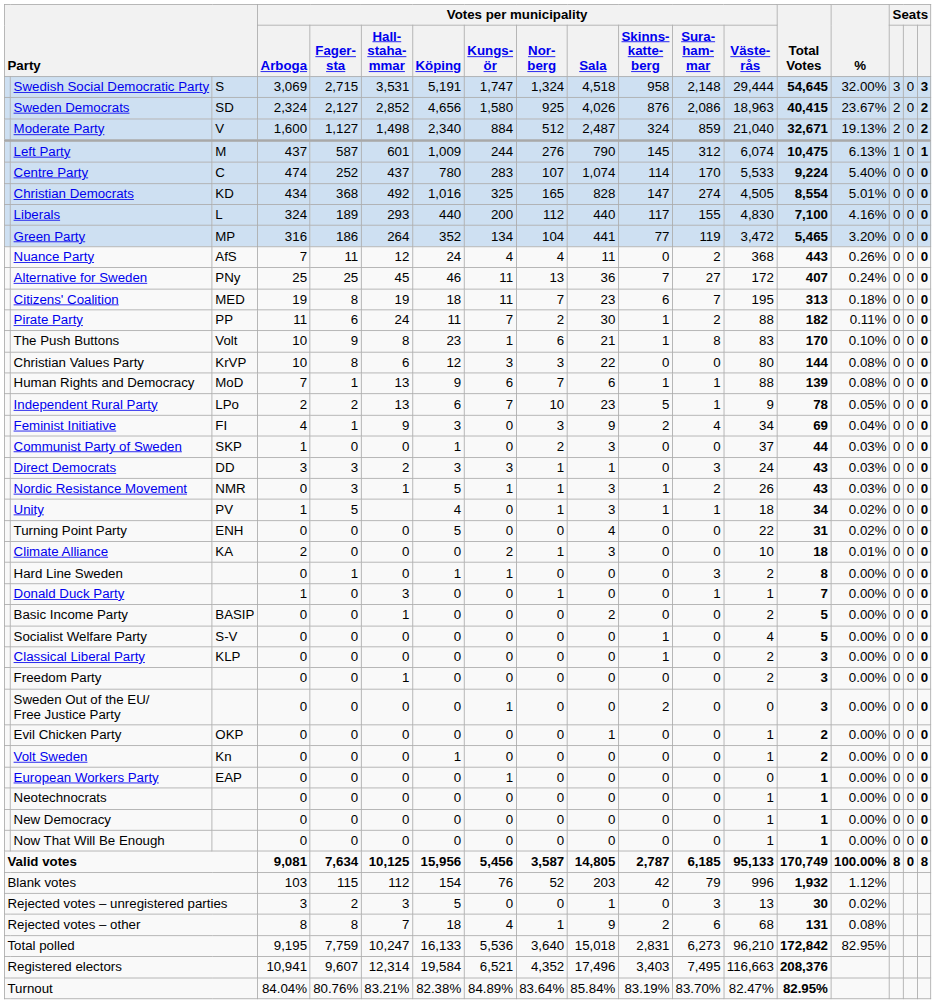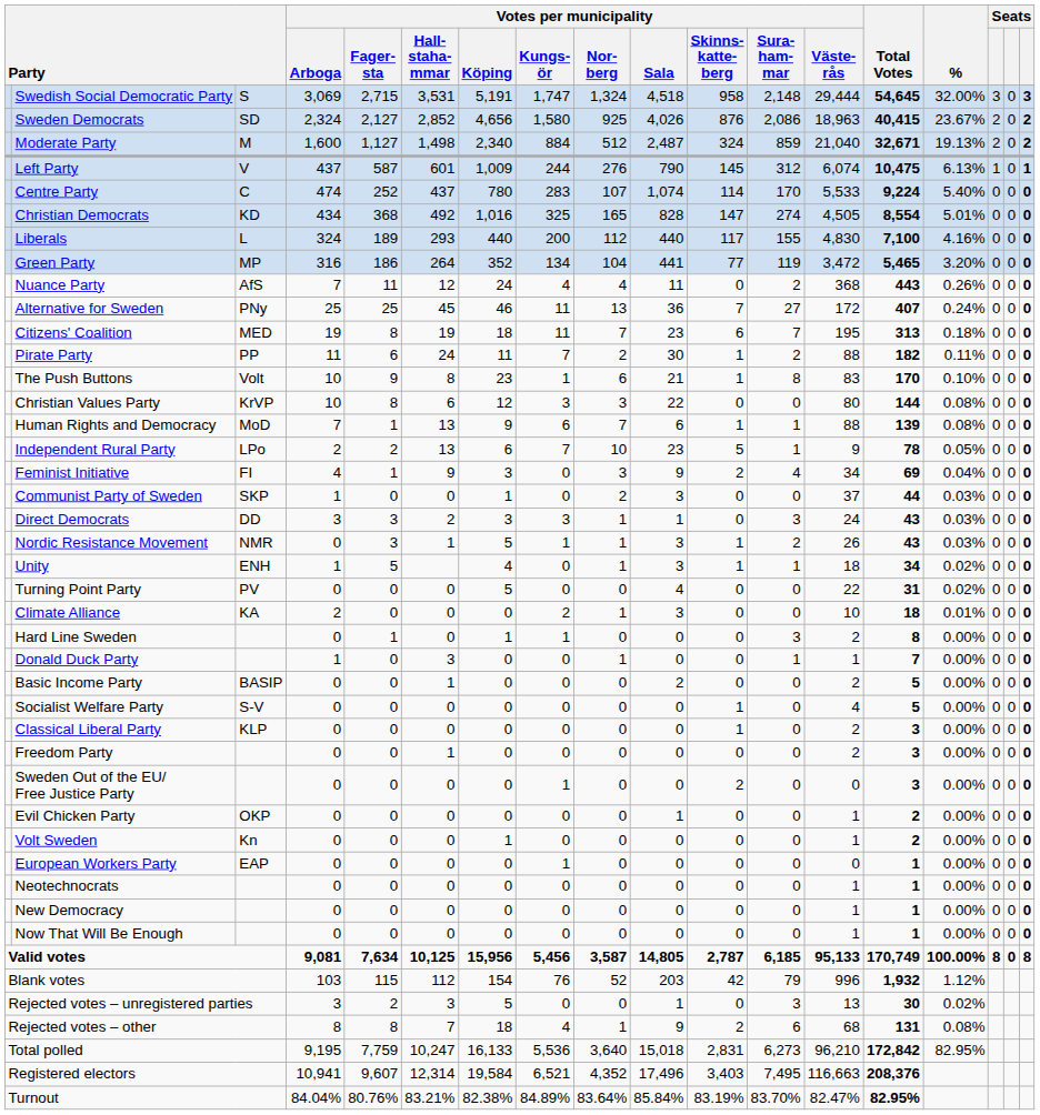 <table class="wikitable" border="1" style="text-align:right;">
 <tr>
 <th style="text-align:left;" valign=bottom rowspan=2 colspan=3>Party</th>
 <th colspan=10>Votes per municipality</th>
 <th align=center valign=bottom rowspan=2 width="50">Total Votes</th>
 <th align=center valign=bottom rowspan=2 width="50">%</th>
 <th colspan=3>Seats</th>
 </tr>
 <tr>
 <th align=center valign=bottom width="50"><a href='#'>Arboga</a></th>
 <th align=center valign=bottom width="50"><a href='#'>Fager- sta</a></th>
 <th align=center valign=bottom width="50"><a href='#'>Hall- staha- mmar</a></th>
 <th align=center valign=bottom width="50"><a href='#'>Köping</a></th>
 <th align=center valign=bottom width="50"><a href='#'>Kungs- ör</a></th>
 <th align=center valign=bottom width="50"><a href='#'>Nor- berg</a></th>
 <th align=center valign=bottom width="50"><a href='#'>Sala</a></th>
 <th align=center valign=bottom width="50"><a href='#'>Skinns- katte- berg</a></th>
 <th align=center valign=bottom width="50"><a href='#'>Sura- ham- mar</a></th>
 <th align=center valign=bottom width="50"><a href='#'>Väste- rås</a></th>
 <th align=center valign=bottom width="20"><small></small></th>
 <th align=center valign=bottom width="20"><small><a href='#'></a></small></th>
 <th align=center valign=bottom width="20"><small></small></th>
 </tr>
 <tr style="background:#CEE0F2;">
 <td></td>
 <td align=left style="white-space: nowrap;"><a href='#'>Swedish Social Democratic Party</a></td>
 <td align=left>S</td>
 <td>3,069</td>
 <td>2,715</td>
 <td>3,531</td>
 <td>5,191</td>
 <td>1,747</td>
 <td>1,324</td>
 <td>4,518</td>
 <td>958</td>
 <td>2,148</td>
 <td>29,444</td>
 <td><strong>54,645</strong></td>
 <td>32.00%</td>
 <td>3</td>
 <td>0</td>
 <td><strong>3</strong></td>
 </tr>
 <tr style="background:#CEE0F2;">
 <td></td>
 <td align=left><a href='#'>Sweden Democrats</a></td>
 <td align=left>SD</td>
 <td>2,324</td>
 <td>2,127</td>
 <td>2,852</td>
 <td>4,656</td>
 <td>1,580</td>
 <td>925</td>
 <td>4,026</td>
 <td>876</td>
 <td>2,086</td>
 <td>18,963</td>
 <td><strong>40,415</strong></td>
 <td>23.67%</td>
 <td>2</td>
 <td>0</td>
 <td><strong>2</strong></td>
 </tr>
 <tr style="background:#CEE0F2;">
 <td></td>
 <td align=left><a href='#'>Moderate Party</a></td>
-<td align=left>V</td>
+<td align=left>M</td>
 <td>1,600</td>
 <td>1,127</td>
 <td>1,498</td>
 <td>2,340</td>
 <td>884</td>
 <td>512</td>
 <td>2,487</td>
 <td>324</td>
 <td>859</td>
 <td>21,040</td>
 <td><strong>32,671</strong></td>
 <td>19.13%</td>
 <td>2</td>
 <td>0</td>
 <td><strong>2</strong></td>
 </tr>
 <tr style="background:#CEE0F2; border-top:3px solid darkgray;">
 <td></td>
 <td align=left><a href='#'>Left Party</a></td>
-<td align=left>M</td>
+<td align=left>V</td>
 <td>437</td>
 <td>587</td>
 <td>601</td>
 <td>1,009</td>
 <td>244</td>
 <td>276</td>
 <td>790</td>
 <td>145</td>
 <td>312</td>
 <td>6,074</td>
 <td><strong>10,475</strong></td>
 <td>6.13%</td>
 <td>1</td>
 <td>0</td>
 <td><strong>1</strong></td>
 </tr>
 <tr style="background:#CEE0F2;">
 <td></td>
 <td align=left><a href='#'>Centre Party</a></td>
 <td align=left>C</td>
 <td>474</td>
 <td>252</td>
 <td>437</td>
 <td>780</td>
 <td>283</td>
 <td>107</td>
 <td>1,074</td>
 <td>114</td>
 <td>170</td>
 <td>5,533</td>
 <td><strong>9,224</strong></td>
 <td>5.40%</td>
 <td>0</td>
 <td>0</td>
 <td><strong>0</strong></td>
 </tr>
 <tr style="background:#CEE0F2;">
 <td></td>
 <td align=left><a href='#'>Christian Democrats</a></td>
 <td align=left>KD</td>
 <td>434</td>
 <td>368</td>
 <td>492</td>
 <td>1,016</td>
 <td>325</td>
 <td>165</td>
 <td>828</td>
 <td>147</td>
 <td>274</td>
 <td>4,505</td>
 <td><strong>8,554</strong></td>
 <td>5.01%</td>
 <td>0</td>
 <td>0</td>
 <td><strong>0</strong></td>
 </tr>
 <tr style="background:#CEE0F2;">
 <td></td>
 <td align=left><a href='#'>Liberals</a></td>
 <td align=left>L</td>
 <td>324</td>
 <td>189</td>
 <td>293</td>
 <td>440</td>
 <td>200</td>
 <td>112</td>
 <td>440</td>
 <td>117</td>
 <td>155</td>
 <td>4,830</td>
 <td><strong>7,100</strong></td>
 <td>4.16%</td>
 <td>0</td>
 <td>0</td>
 <td><strong>0</strong></td>
 </tr>
 <tr style="background:#CEE0F2;">
 <td></td>
 <td align=left><a href='#'>Green Party</a></td>
 <td align=left>MP</td>
 <td>316</td>
 <td>186</td>
 <td>264</td>
 <td>352</td>
 <td>134</td>
 <td>104</td>
 <td>441</td>
 <td>77</td>
 <td>119</td>
 <td>3,472</td>
 <td><strong>5,465</strong></td>
 <td>3.20%</td>
 <td>0</td>
 <td>0</td>
 <td><strong>0</strong></td>
 </tr>
 <tr>
 <td></td>
 <td align=left><a href='#'>Nuance Party</a></td>
 <td align=left>AfS</td>
 <td>7</td>
 <td>11</td>
 <td>12</td>
 <td>24</td>
 <td>4</td>
 <td>4</td>
 <td>11</td>
 <td>0</td>
 <td>2</td>
 <td>368</td>
 <td><strong>443</strong></td>
 <td>0.26%</td>
 <td>0</td>
 <td>0</td>
 <td><strong>0</strong></td>
 </tr>
 <tr>
 <td></td>
 <td align=left><a href='#'>Alternative for Sweden</a></td>
 <td align=left>PNy</td>
 <td>25</td>
 <td>25</td>
 <td>45</td>
 <td>46</td>
 <td>11</td>
 <td>13</td>
 <td>36</td>
 <td>7</td>
 <td>27</td>
 <td>172</td>
 <td><strong>407</strong></td>
 <td>0.24%</td>
 <td>0</td>
 <td>0</td>
 <td><strong>0</strong></td>
 </tr>
 <tr>
 <td></td>
 <td align=left><a href='#'>Citizens' Coalition</a></td>
 <td align=left>MED</td>
 <td>19</td>
 <td>8</td>
 <td>19</td>
 <td>18</td>
 <td>11</td>
 <td>7</td>
 <td>23</td>
 <td>6</td>
 <td>7</td>
 <td>195</td>
 <td><strong>313</strong></td>
 <td>0.18%</td>
 <td>0</td>
 <td>0</td>
 <td><strong>0</strong></td>
 </tr>
 <tr>
 <td></td>
 <td align=left><a href='#'>Pirate Party</a></td>
 <td align=left>PP</td>
 <td>11</td>
 <td>6</td>
 <td>24</td>
 <td>11</td>
 <td>7</td>
 <td>2</td>
 <td>30</td>
 <td>1</td>
 <td>2</td>
 <td>88</td>
 <td><strong>182</strong></td>
 <td>0.11%</td>
 <td>0</td>
 <td>0</td>
 <td><strong>0</strong></td>
 </tr>
 <tr>
 <td></td>
 <td align=left>The Push Buttons</td>
 <td align=left>Volt</td>
 <td>10</td>
 <td>9</td>
 <td>8</td>
 <td>23</td>
 <td>1</td>
 <td>6</td>
 <td>21</td>
 <td>1</td>
 <td>8</td>
 <td>83</td>
 <td><strong>170</strong></td>
 <td>0.10%</td>
 <td>0</td>
 <td>0</td>
 <td><strong>0</strong></td>
 </tr>
 <tr>
 <td></td>
 <td align=left>Christian Values Party</td>
 <td align=left>KrVP</td>
 <td>10</td>
 <td>8</td>
 <td>6</td>
 <td>12</td>
 <td>3</td>
 <td>3</td>
 <td>22</td>
 <td>0</td>
 <td>0</td>
 <td>80</td>
 <td><strong>144</strong></td>
 <td>0.08%</td>
 <td>0</td>
 <td>0</td>
 <td><strong>0</strong></td>
 </tr>
 <tr>
 <td></td>
 <td align=left>Human Rights and Democracy</td>
 <td align=left>MoD</td>
 <td>7</td>
 <td>1</td>
 <td>13</td>
 <td>9</td>
 <td>6</td>
 <td>7</td>
 <td>6</td>
 <td>1</td>
 <td>1</td>
 <td>88</td>
 <td><strong>139</strong></td>
 <td>0.08%</td>
 <td>0</td>
 <td>0</td>
 <td><strong>0</strong></td>
 </tr>
 <tr>
 <td></td>
 <td align=left><a href='#'>Independent Rural Party</a></td>
 <td align=left>LPo</td>
 <td>2</td>
 <td>2</td>
 <td>13</td>
 <td>6</td>
 <td>7</td>
 <td>10</td>
 <td>23</td>
 <td>5</td>
 <td>1</td>
 <td>9</td>
 <td><strong>78</strong></td>
 <td>0.05%</td>
 <td>0</td>
 <td>0</td>
 <td><strong>0</strong></td>
 </tr>
 <tr>
 <td></td>
 <td align=left><a href='#'>Feminist Initiative</a></td>
 <td align=left>FI</td>
 <td>4</td>
 <td>1</td>
 <td>9</td>
 <td>3</td>
 <td>0</td>
 <td>3</td>
 <td>9</td>
 <td>2</td>
 <td>4</td>
 <td>34</td>
 <td><strong>69</strong></td>
 <td>0.04%</td>
 <td>0</td>
 <td>0</td>
 <td><strong>0</strong></td>
 </tr>
 <tr>
 <td></td>
 <td align=left><a href='#'>Communist Party of Sweden</a></td>
 <td align=left>SKP</td>
 <td>1</td>
 <td>0</td>
 <td>0</td>
 <td>1</td>
 <td>0</td>
 <td>2</td>
 <td>3</td>
 <td>0</td>
 <td>0</td>
 <td>37</td>
 <td><strong>44</strong></td>
 <td>0.03%</td>
 <td>0</td>
 <td>0</td>
 <td><strong>0</strong></td>
 </tr>
 <tr>
 <td></td>
 <td align=left><a href='#'>Direct Democrats</a></td>
 <td align=left>DD</td>
 <td>3</td>
 <td>3</td>
 <td>2</td>
 <td>3</td>
 <td>3</td>
 <td>1</td>
 <td>1</td>
 <td>0</td>
 <td>3</td>
 <td>24</td>
 <td><strong>43</strong></td>
 <td>0.03%</td>
 <td>0</td>
 <td>0</td>
 <td><strong>0</strong></td>
 </tr>
 <tr>
 <td></td>
 <td align=left><a href='#'>Nordic Resistance Movement</a></td>
 <td align=left>NMR</td>
 <td>0</td>
 <td>3</td>
 <td>1</td>
 <td>5</td>
 <td>1</td>
 <td>1</td>
 <td>3</td>
 <td>1</td>
 <td>2</td>
 <td>26</td>
 <td><strong>43</strong></td>
 <td>0.03%</td>
 <td>0</td>
 <td>0</td>
 <td><strong>0</strong></td>
 </tr>
 <tr>
 <td></td>
 <td align=left><a href='#'>Unity</a></td>
-<td align=left>PV</td>
+<td align=left>ENH</td>
 <td>1</td>
 <td>5</td>
 <td></td>
 <td>4</td>
 <td>0</td>
 <td>1</td>
 <td>3</td>
 <td>1</td>
 <td>1</td>
 <td>18</td>
 <td><strong>34</strong></td>
 <td>0.02%</td>
 <td>0</td>
 <td>0</td>
 <td><strong>0</strong></td>
 </tr>
 <tr>
 <td></td>
 <td align=left>Turning Point Party</td>
-<td align=left>ENH</td>
+<td align=left>PV</td>
 <td>0</td>
 <td>0</td>
 <td>0</td>
 <td>5</td>
 <td>0</td>
 <td>0</td>
 <td>4</td>
 <td>0</td>
 <td>0</td>
 <td>22</td>
 <td><strong>31</strong></td>
 <td>0.02%</td>
 <td>0</td>
 <td>0</td>
 <td><strong>0</strong></td>
 </tr>
 <tr>
 <td></td>
 <td align=left><a href='#'>Climate Alliance</a></td>
 <td align=left>KA</td>
 <td>2</td>
 <td>0</td>
 <td>0</td>
 <td>0</td>
 <td>2</td>
 <td>1</td>
 <td>3</td>
 <td>0</td>
 <td>0</td>
 <td>10</td>
 <td><strong>18</strong></td>
 <td>0.01%</td>
 <td>0</td>
 <td>0</td>
 <td><strong>0</strong></td>
 </tr>
 <tr>
 <td></td>
 <td align=left>Hard Line Sweden</td>
 <td align=left></td>
 <td>0</td>
 <td>1</td>
 <td>0</td>
 <td>1</td>
 <td>1</td>
 <td>0</td>
 <td>0</td>
 <td>0</td>
 <td>3</td>
 <td>2</td>
 <td><strong>8</strong></td>
 <td>0.00%</td>
 <td>0</td>
 <td>0</td>
 <td><strong>0</strong></td>
 </tr>
 <tr>
 <td></td>
 <td align=left><a href='#'>Donald Duck Party</a></td>
 <td align=left></td>
 <td>1</td>
 <td>0</td>
 <td>3</td>
 <td>0</td>
 <td>0</td>
 <td>1</td>
 <td>0</td>
 <td>0</td>
 <td>1</td>
 <td>1</td>
 <td><strong>7</strong></td>
 <td>0.00%</td>
 <td>0</td>
 <td>0</td>
 <td><strong>0</strong></td>
 </tr>
 <tr>
 <td></td>
 <td align=left>Basic Income Party</td>
 <td align=left>BASIP</td>
 <td>0</td>
 <td>0</td>
 <td>1</td>
 <td>0</td>
 <td>0</td>
 <td>0</td>
 <td>2</td>
 <td>0</td>
 <td>0</td>
 <td>2</td>
 <td><strong>5</strong></td>
 <td>0.00%</td>
 <td>0</td>
 <td>0</td>
 <td><strong>0</strong></td>
 </tr>
 <tr>
 <td></td>
 <td align=left>Socialist Welfare Party</td>
 <td align=left>S-V</td>
 <td>0</td>
 <td>0</td>
 <td>0</td>
 <td>0</td>
 <td>0</td>
 <td>0</td>
 <td>0</td>
 <td>1</td>
 <td>0</td>
 <td>4</td>
 <td><strong>5</strong></td>
 <td>0.00%</td>
 <td>0</td>
 <td>0</td>
 <td><strong>0</strong></td>
 </tr>
 <tr>
 <td></td>
 <td align=left><a href='#'>Classical Liberal Party</a></td>
 <td align=left>KLP</td>
 <td>0</td>
 <td>0</td>
 <td>0</td>
 <td>0</td>
 <td>0</td>
 <td>0</td>
 <td>0</td>
 <td>1</td>
 <td>0</td>
 <td>2</td>
 <td><strong>3</strong></td>
 <td>0.00%</td>
 <td>0</td>
 <td>0</td>
 <td><strong>0</strong></td>
 </tr>
 <tr>
 <td></td>
 <td align=left>Freedom Party</td>
 <td align=left></td>
 <td>0</td>
 <td>0</td>
 <td>1</td>
 <td>0</td>
 <td>0</td>
 <td>0</td>
 <td>0</td>
 <td>0</td>
 <td>0</td>
 <td>2</td>
 <td><strong>3</strong></td>
 <td>0.00%</td>
 <td>0</td>
 <td>0</td>
 <td><strong>0</strong></td>
 </tr>
 <tr>
 <td></td>
 <td align=left>Sweden Out of the EU/<br>Free Justice Party</td>
 <td align=left></td>
 <td>0</td>
 <td>0</td>
 <td>0</td>
 <td>0</td>
 <td>1</td>
 <td>0</td>
 <td>0</td>
 <td>2</td>
 <td>0</td>
 <td>0</td>
 <td><strong>3</strong></td>
 <td>0.00%</td>
 <td>0</td>
 <td>0</td>
 <td><strong>0</strong></td>
 </tr>
 <tr>
 <td></td>
 <td align=left>Evil Chicken Party</td>
 <td align=left>OKP</td>
 <td>0</td>
 <td>0</td>
 <td>0</td>
 <td>0</td>
 <td>0</td>
 <td>0</td>
 <td>1</td>
 <td>0</td>
 <td>0</td>
 <td>1</td>
 <td><strong>2</strong></td>
 <td>0.00%</td>
 <td>0</td>
 <td>0</td>
 <td><strong>0</strong></td>
 </tr>
 <tr>
 <td></td>
 <td align=left><a href='#'>Volt Sweden</a></td>
 <td align=left>Kn</td>
 <td>0</td>
 <td>0</td>
 <td>0</td>
 <td>1</td>
 <td>0</td>
 <td>0</td>
 <td>0</td>
 <td>0</td>
 <td>0</td>
 <td>1</td>
 <td><strong>2</strong></td>
 <td>0.00%</td>
 <td>0</td>
 <td>0</td>
 <td><strong>0</strong></td>
 </tr>
 <tr>
 <td></td>
 <td align=left><a href='#'>European Workers Party</a></td>
 <td align=left>EAP</td>
 <td>0</td>
 <td>0</td>
 <td>0</td>
 <td>0</td>
 <td>1</td>
 <td>0</td>
 <td>0</td>
 <td>0</td>
 <td>0</td>
 <td>0</td>
 <td><strong>1</strong></td>
 <td>0.00%</td>
 <td>0</td>
 <td>0</td>
 <td><strong>0</strong></td>
 </tr>
 <tr>
 <td></td>
 <td align=left>Neotechnocrats</td>
 <td align=left></td>
 <td>0</td>
 <td>0</td>
 <td>0</td>
 <td>0</td>
 <td>0</td>
 <td>0</td>
 <td>0</td>
 <td>0</td>
 <td>0</td>
 <td>1</td>
 <td><strong>1</strong></td>
 <td>0.00%</td>
 <td>0</td>
 <td>0</td>
 <td><strong>0</strong></td>
 </tr>
 <tr>
 <td></td>
 <td align=left>New Democracy</td>
 <td align=left></td>
 <td>0</td>
 <td>0</td>
 <td>0</td>
 <td>0</td>
 <td>0</td>
 <td>0</td>
 <td>0</td>
 <td>0</td>
 <td>0</td>
 <td>1</td>
 <td><strong>1</strong></td>
 <td>0.00%</td>
 <td>0</td>
 <td>0</td>
 <td><strong>0</strong></td>
 </tr>
 <tr>
 <td></td>
 <td align=left>Now That Will Be Enough</td>
 <td align=left></td>
 <td>0</td>
 <td>0</td>
 <td>0</td>
 <td>0</td>
 <td>0</td>
 <td>0</td>
 <td>0</td>
 <td>0</td>
 <td>0</td>
 <td>1</td>
 <td><strong>1</strong></td>
 <td>0.00%</td>
 <td>0</td>
 <td>0</td>
 <td><strong>0</strong></td>
 </tr>
 <tr style="font-weight:bold">
 <td align=left colspan=3>Valid votes</td>
 <td>9,081</td>
 <td>7,634</td>
 <td>10,125</td>
 <td>15,956</td>
 <td>5,456</td>
 <td>3,587</td>
 <td>14,805</td>
 <td>2,787</td>
 <td>6,185</td>
 <td>95,133</td>
 <td>170,749</td>
 <td>100.00%</td>
 <td>8</td>
 <td>0</td>
 <td>8</td>
 </tr>
 <tr>
 <td align=left colspan=3>Blank votes</td>
 <td>103</td>
 <td>115</td>
 <td>112</td>
 <td>154</td>
 <td>76</td>
 <td>52</td>
 <td>203</td>
 <td>42</td>
 <td>79</td>
 <td>996</td>
 <td><strong>1,932</strong></td>
 <td>1.12%</td>
 <td></td>
 <td></td>
 <td></td>
 </tr>
 <tr>
 <td align=left colspan=3>Rejected votes – unregistered parties</td>
 <td>3</td>
 <td>2</td>
 <td>3</td>
 <td>5</td>
 <td>0</td>
 <td>0</td>
 <td>1</td>
 <td>0</td>
 <td>3</td>
 <td>13</td>
 <td><strong>30</strong></td>
 <td>0.02%</td>
 <td></td>
 <td></td>
 <td></td>
 </tr>
 <tr>
 <td align=left colspan=3>Rejected votes – other</td>
 <td>8</td>
 <td>8</td>
 <td>7</td>
 <td>18</td>
 <td>4</td>
 <td>1</td>
 <td>9</td>
 <td>2</td>
 <td>6</td>
 <td>68</td>
 <td><strong>131</strong></td>
 <td>0.08%</td>
 <td></td>
 <td></td>
 <td></td>
 </tr>
 <tr>
 <td align=left colspan=3>Total polled</td>
 <td>9,195</td>
 <td>7,759</td>
 <td>10,247</td>
 <td>16,133</td>
 <td>5,536</td>
 <td>3,640</td>
 <td>15,018</td>
 <td>2,831</td>
 <td>6,273</td>
 <td>96,210</td>
 <td><strong>172,842</strong></td>
 <td>82.95%</td>
 <td></td>
 <td></td>
 <td></td>
 </tr>
 <tr>
 <td align=left colspan=3>Registered electors</td>
 <td>10,941</td>
 <td>9,607</td>
 <td>12,314</td>
 <td>19,584</td>
 <td>6,521</td>
 <td>4,352</td>
 <td>17,496</td>
 <td>3,403</td>
 <td>7,495</td>
 <td>116,663</td>
 <td><strong>208,376</strong></td>
 <td></td>
 <td></td>
 <td></td>
 <td></td>
 </tr>
 <tr>
 <td align=left colspan=3>Turnout</td>
 <td>84.04%</td>
 <td>80.76%</td>
 <td>83.21%</td>
 <td>82.38%</td>
 <td>84.89%</td>
 <td>83.64%</td>
 <td>85.84%</td>
 <td>83.19%</td>
 <td>83.70%</td>
 <td>82.47%</td>
 <td><strong>82.95%</strong></td>
 <td></td>
 <td></td>
 <td></td>
 <td></td>
 </tr>
 </table>
